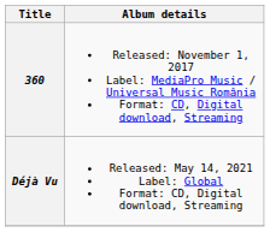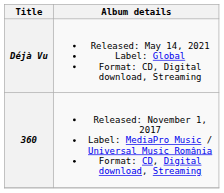 <table class="wikitable plainrowheaders" style="text-align:center;">
 <tr>
 <th scope="col" style="width:5em;">Title</th>
 <th scope="col" style="width:18em;">Album details</th>
 </tr>
 <tr>
+<th scope="row"><em>Déjà Vu</em></th>
+<td><br><ul><li>Released: May 14, 2021</li><li>Label: <a href='#'>Global</a></li><li>Format: CD, Digital download, Streaming</li></ul></td>
+</tr>
+<tr>
 <th scope="row"><em>360</em></th>
 <td><br><ul><li>Released: November 1, 2017</li><li>Label: <a href='#'>MediaPro Music</a> / <a href='#'>Universal Music România</a></li><li>Format: <a href='#'>CD</a>, <a href='#'>Digital download</a>, <a href='#'>Streaming</a></li></ul></td>
 </tr>
 <tr>
-<th scope="row"><em>Déjà Vu</em></th>
-<td><br><ul><li>Released: May 14, 2021</li><li>Label: <a href='#'>Global</a></li><li>Format: CD, Digital download, Streaming</li></ul></td>
-</tr>
-<tr>
 </tr>
 </table>
